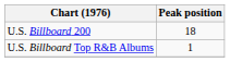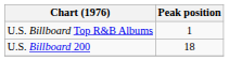 <table class="wikitable">
 <tr>
 <th align="left">Chart (1976)</th>
 <th align="left">Peak position</th>
 </tr>
 <tr>
+<td align="left">U.S. <em>Billboard</em> <a href='#'>Top R&B Albums</a></td>
+<td align="center">1</td>
+</tr>
+<tr>
 <td align="left">U.S. <a href='#'><em>Billboard</em> 200</a></td>
 <td align="center">18</td>
 </tr>
 <tr>
-<td align="left">U.S. <em>Billboard</em> <a href='#'>Top R&B Albums</a></td>
-<td align="center">1</td>
-</tr>
-<tr>
 </tr>
 </table>
